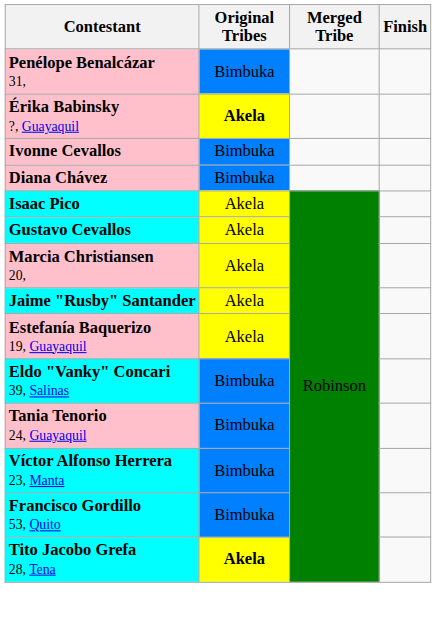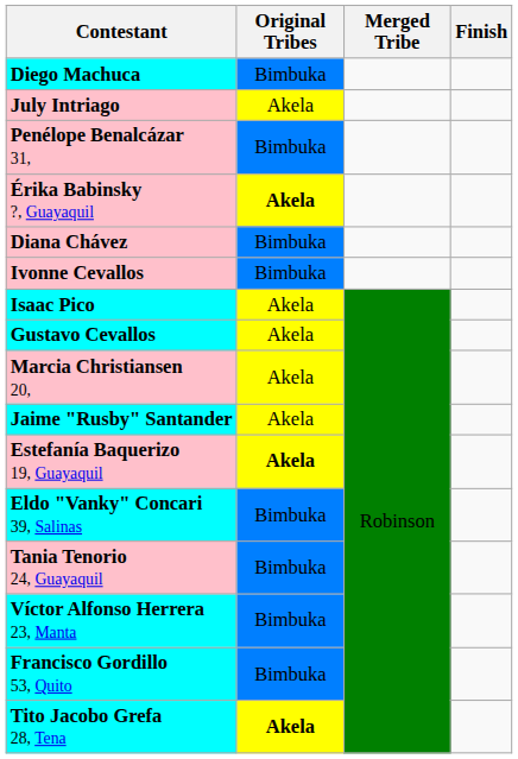 <table class="wikitable" style="margin:auto; text-align:center">
 <tr>
 <th>Contestant</th>
 <th width=80>Original<br>Tribes</th>
 <th width=80>Merged<br>Tribe</th>
 <th>Finish</th>
+</tr>
+<tr>
+<td align="left" bgcolor="cyan"><strong>Diego Machuca</strong></td>
+<td bgcolor="#007FFF" align=center><span>Bimbuka</span></td>
+<td></td>
+<td></td>
+</tr>
+<tr>
+<td align="left" bgcolor="pink"><strong>July Intriago</strong></td>
+<td bgcolor="yellow" align=center>Akela</td>
+<td></td>
+<td></td>
 </tr>
 <tr>
 <td align="left" bgcolor="pink"><strong>Penélope Benalcázar</strong><br><small>31, </small></td>
 <td bgcolor="#007FFF" align=center><span>Bimbuka</span></td>
 <td></td>
 <td></td>
 </tr>
 <tr>
 <td align="left" bgcolor="pink"><strong>Érika Babinsky</strong><br><small>?, <a href='#'>Guayaquil</a></small></td>
 <td bgcolor="yellow" align=center><strong>Akela</strong></td>
 <td></td>
 <td></td>
 </tr>
 <tr>
-<td align="left" bgcolor="pink"><strong>Ivonne Cevallos</strong></td>
+<td align="left" bgcolor="pink"><strong>Diana Chávez</strong></td>
 <td bgcolor="#007FFF" align=center><span>Bimbuka</span></td>
 <td></td>
 <td></td>
 </tr>
 <tr>
-<td align="left" bgcolor="pink"><strong>Diana Chávez</strong></td>
+<td align="left" bgcolor="pink"><strong>Ivonne Cevallos</strong></td>
 <td bgcolor="#007FFF" align=center><span>Bimbuka</span></td>
 <td></td>
 <td></td>
 </tr>
 <tr>
 <td align="left" bgcolor="cyan"><strong>Isaac Pico</strong></td>
 <td bgcolor="yellow" align=center>Akela</td>
 <td align=center bgcolor="green" rowspan=10>Robinson</td>
 <td></td>
 </tr>
 <tr>
 <td align="left" bgcolor="cyan"><strong>Gustavo Cevallos</strong></td>
 <td bgcolor="yellow" align=center>Akela</td>
 <td></td>
 </tr>
 <tr>
 <td align="left" bgcolor="pink"><strong>Marcia Christiansen</strong><br><small>20,</small></td>
 <td bgcolor="yellow" align=center>Akela</td>
 <td></td>
 </tr>
 <tr>
 <td align="left" bgcolor="cyan"><strong>Jaime "Rusby" Santander</strong></td>
 <td bgcolor="yellow" align=center>Akela</td>
 <td></td>
 </tr>
 <tr>
 <td align="left" bgcolor="pink"><strong>Estefanía Baquerizo</strong><br><small>19, <a href='#'>Guayaquil</a></small></td>
-<td bgcolor="yellow" align=center>Akela</td>
+<td bgcolor="yellow" align=center><strong>Akela</strong></td>
 <td></td>
 </tr>
 <tr>
 <td align="left" bgcolor="cyan"><strong>Eldo "Vanky" Concari</strong><br><small>39, <a href='#'>Salinas</a></small></td>
 <td bgcolor="#007FFF" align=center><span>Bimbuka</span></td>
 <td></td>
 </tr>
 <tr>
 <td align="left" bgcolor="pink"><strong>Tania Tenorio</strong><br><small>24, <a href='#'>Guayaquil</a></small></td>
 <td bgcolor="#007FFF" align=center><span>Bimbuka</span></td>
 <td></td>
 </tr>
 <tr>
 <td align="left" bgcolor="cyan"><strong>Víctor Alfonso Herrera</strong><br><small>23, <a href='#'>Manta</a></small></td>
 <td bgcolor="#007FFF" align=center><span>Bimbuka</span></td>
 <td></td>
 </tr>
 <tr>
 <td align="left" bgcolor="cyan"><strong>Francisco Gordillo</strong><br><small>53, <a href='#'>Quito</a></small></td>
 <td bgcolor="#007FFF" align=center><span>Bimbuka</span></td>
 <td></td>
 </tr>
 <tr>
 <td align="left" bgcolor="cyan"><strong>Tito Jacobo Grefa</strong><br><small>28, <a href='#'>Tena</a></small></td>
 <td bgcolor="yellow" align=center><strong>Akela</strong></td>
 <td></td>
 </tr>
 </table>
